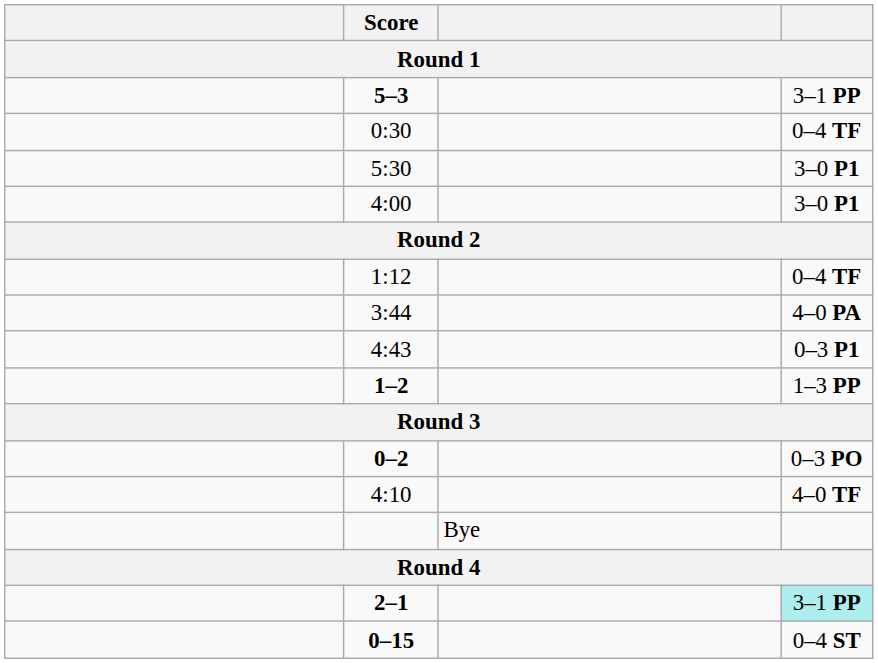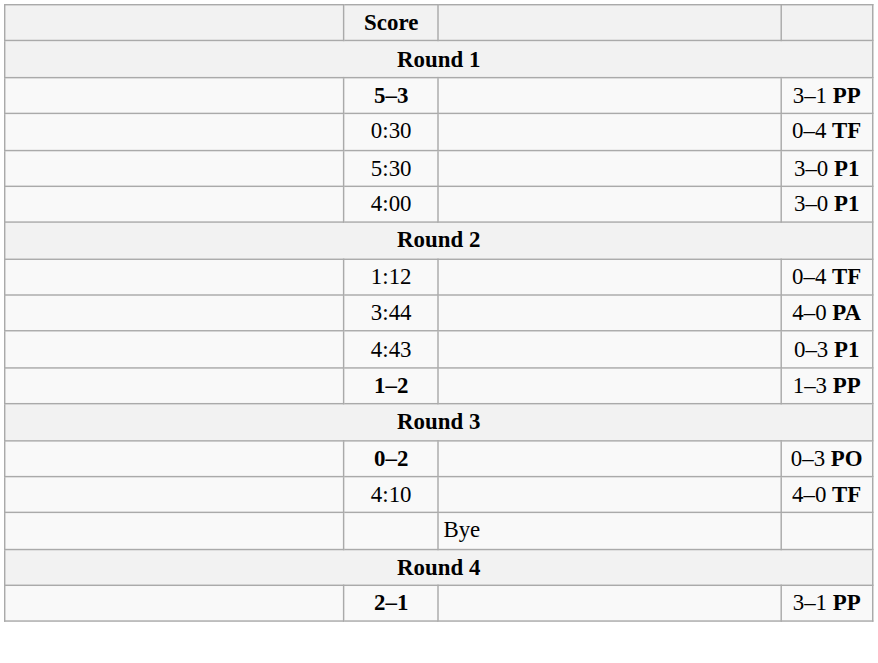 <table class="wikitable" style="text-align: center;">
 <tr>
 <th align="right" width="250"></th>
 <th width="60">Score</th>
 <th align="left" width="250"></th>
 <th width="60"></th>
 </tr>
 <tr>
 <th colspan="4">Round 1</th>
 </tr>
 <tr>
 <td align="left"><strong></strong></td>
 <td><strong>5–3</strong></td>
 <td align="left"></td>
 <td>3–1 <strong>PP</strong></td>
 </tr>
 <tr>
 <td align="left"></td>
 <td>0:30</td>
 <td align="left"><strong></strong></td>
 <td>0–4 <strong>TF</strong></td>
 </tr>
 <tr>
 <td align="left"><strong></strong></td>
 <td>5:30</td>
 <td align="left"></td>
 <td>3–0 <strong>P1</strong></td>
 </tr>
 <tr>
 <td align="left"><strong></strong></td>
 <td>4:00</td>
 <td align="left"></td>
 <td>3–0 <strong>P1</strong></td>
 </tr>
 <tr>
 <th colspan="4">Round 2</th>
 </tr>
 <tr>
 <td align="left"><strong></strong></td>
 <td>1:12</td>
 <td align="left"></td>
 <td>0–4 <strong>TF</strong></td>
 </tr>
 <tr>
 <td align="left"><strong></strong></td>
 <td>3:44</td>
 <td align="left"></td>
 <td>4–0 <strong>PA</strong></td>
 </tr>
 <tr>
 <td align="left"></td>
 <td>4:43</td>
 <td align="left"><strong></strong></td>
 <td>0–3 <strong>P1</strong></td>
 </tr>
 <tr>
 <td align="left"></td>
 <td><strong>1–2</strong></td>
 <td align="left"><strong></strong></td>
 <td>1–3 <strong>PP</strong></td>
 </tr>
 <tr>
 <th colspan="4">Round 3</th>
 </tr>
 <tr>
 <td align="left"></td>
 <td><strong>0–2</strong></td>
 <td align="left"><strong></strong></td>
 <td>0–3 <strong>PO</strong></td>
 </tr>
 <tr>
 <td align="left"></td>
 <td>4:10</td>
 <td align="left"><strong></strong></td>
 <td>4–0 <strong>TF</strong></td>
 </tr>
 <tr>
 <td align="left"><strong></strong></td>
 <td></td>
 <td align="left">Bye</td>
 <td></td>
 </tr>
 <tr>
 <th colspan="4">Round 4</th>
 </tr>
 <tr>
 <td align="left"><strong></strong></td>
 <td><strong>2–1</strong></td>
 <td align="left"></td>
-<td style="background: paleturquoise;">3–1 <strong>PP</strong></td>
-</tr>
-<tr>
-<td align="left"></td>
-<td><strong>0–15</strong></td>
-<td align="left"><strong></strong></td>
-<td>0–4 <strong>ST</strong></td>
+<td>3–1 <strong>PP</strong></td>
 </tr>
 </table>
